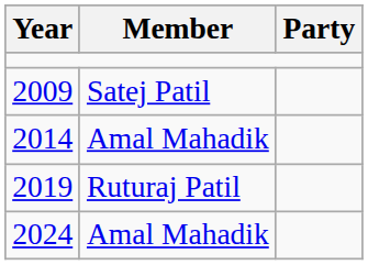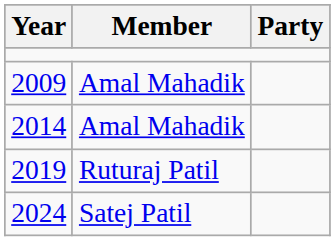 <table class="wikitable">
 <tr>
 <th>Year</th>
 <th>Member</th>
 <th colspan="2">Party</th>
 </tr>
 <tr>
 <td colspan="4"></td>
 </tr>
 <tr>
 <td><a href='#'>2009</a></td>
-<td><a href='#'>Satej Patil</a></td>
+<td><a href='#'>Amal Mahadik</a></td>
 <td></td>
 </tr>
 <tr>
 <td><a href='#'>2014</a></td>
 <td><a href='#'>Amal Mahadik</a></td>
 <td></td>
 </tr>
 <tr>
 <td><a href='#'>2019</a></td>
 <td><a href='#'>Ruturaj Patil</a></td>
 <td></td>
 </tr>
 <tr>
 <td><a href='#'>2024</a></td>
-<td><a href='#'>Amal Mahadik</a></td>
+<td><a href='#'>Satej Patil</a></td>
 <td></td>
 </tr>
 </table>
